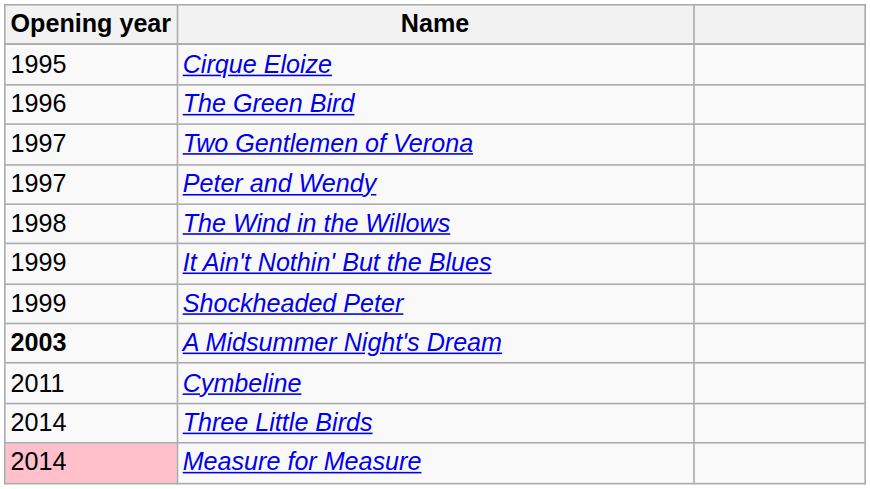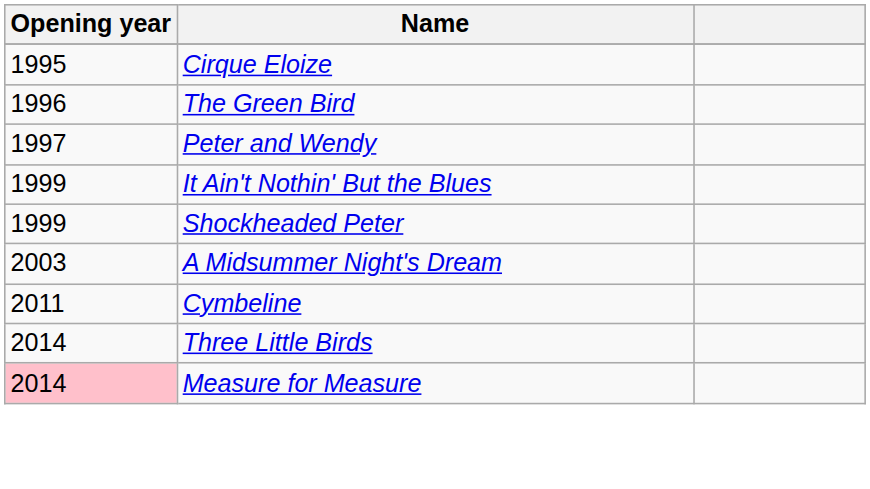 <table class="wikitable sortable collapsible">
 <tr>
 <th width=20% scope="col">Opening year</th>
 <th width=60% scope="col">Name</th>
 <th width=20% scope="col" class="unsortable"></th>
 </tr>
 <tr>
 </tr>
 <tr>
 <td>1995</td>
 <td><em><a href='#'>Cirque Eloize</a></em></td>
 <td></td>
 </tr>
 <tr>
 <td>1996</td>
 <td><em><a href='#'>The Green Bird</a></em></td>
 <td></td>
 </tr>
 <tr>
 <td>1997</td>
-<td><em><a href='#'>Two Gentlemen of Verona</a></em></td>
-<td></td>
-</tr>
-<tr>
-<td>1997</td>
 <td><em><a href='#'>Peter and Wendy</a></em></td>
-<td></td>
-</tr>
-<tr>
-<td>1998</td>
-<td><em><a href='#'>The Wind in the Willows</a></em></td>
 <td></td>
 </tr>
 <tr>
 <td>1999</td>
 <td><em><a href='#'>It Ain't Nothin' But the Blues</a></em></td>
 <td></td>
 </tr>
 <tr>
 <td>1999</td>
 <td><em><a href='#'>Shockheaded Peter</a></em></td>
 <td></td>
 </tr>
 <tr>
-<td><strong>2003</strong></td>
+<td>2003</td>
 <td><em><a href='#'>A Midsummer Night's Dream</a></em></td>
 <td></td>
 </tr>
 <tr>
 <td>2011</td>
 <td><em><a href='#'>Cymbeline</a></em></td>
 <td></td>
 </tr>
 <tr>
 <td>2014</td>
 <td><em><a href='#'>Three Little Birds</a></em></td>
 <td></td>
 </tr>
 <tr>
 <td style="background: pink;">2014</td>
 <td><em><a href='#'>Measure for Measure</a></em></td>
 <td></td>
 </tr>
 </table>
